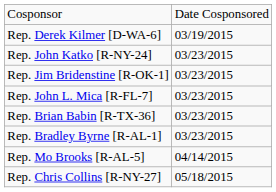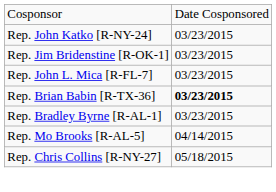 <table class="wikitable">
 <tr>
 <td>Cosponsor</td>
 <td>Date Cosponsored</td>
-</tr>
-<tr>
-<td>Rep. <a href='#'>Derek Kilmer</a> [D-WA-6]</td>
-<td>03/19/2015</td>
 </tr>
 <tr>
 <td>Rep. <a href='#'>John Katko</a> [R-NY-24]</td>
 <td>03/23/2015</td>
 </tr>
 <tr>
 <td>Rep. <a href='#'>Jim Bridenstine</a> [R-OK-1]</td>
 <td>03/23/2015</td>
 </tr>
 <tr>
 <td>Rep. <a href='#'>John L. Mica</a> [R-FL-7]</td>
 <td>03/23/2015</td>
 </tr>
 <tr>
 <td>Rep. <a href='#'>Brian Babin</a> [R-TX-36]</td>
-<td>03/23/2015</td>
+<td><strong>03/23/2015</strong></td>
 </tr>
 <tr>
 <td>Rep. <a href='#'>Bradley Byrne</a> [R-AL-1]</td>
 <td>03/23/2015</td>
 </tr>
 <tr>
 <td>Rep. <a href='#'>Mo Brooks</a> [R-AL-5]</td>
 <td>04/14/2015</td>
 </tr>
 <tr>
 <td>Rep. <a href='#'>Chris Collins</a> [R-NY-27]</td>
 <td>05/18/2015</td>
 </tr>
 </table>
